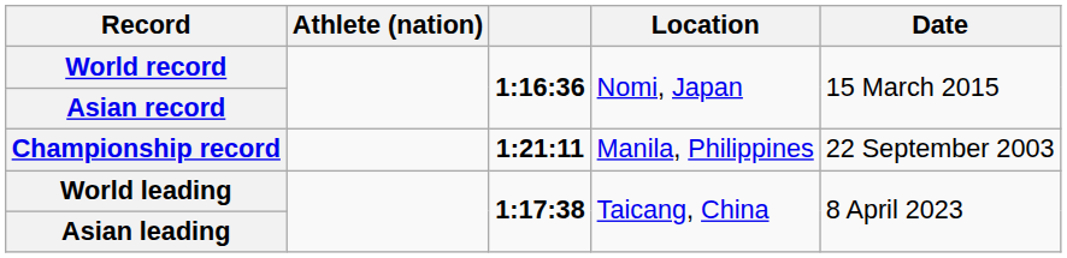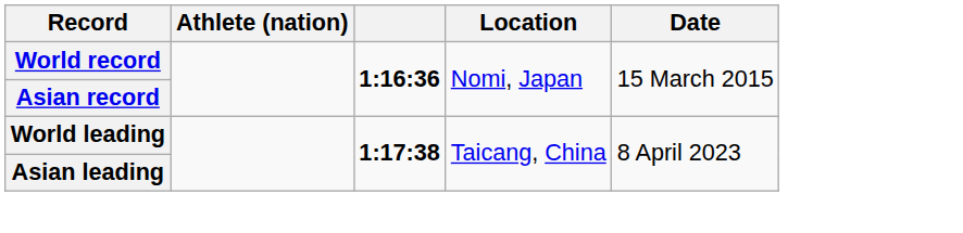 <table class="wikitable">
 <tr>
 <th scope="col">Record</th>
 <th scope="col">Athlete (nation)</th>
 <th scope="col"></th>
 <th scope="col">Location</th>
 <th scope="col">Date</th>
 </tr>
 <tr>
 <th scope="row"><a href='#'>World record</a></th>
 <td rowspan="2"></td>
 <td rowspan="2" align="center"><strong>1:16:36</strong></td>
 <td rowspan="2"><a href='#'>Nomi</a>, <a href='#'>Japan</a></td>
 <td rowspan="2">15 March 2015</td>
 </tr>
 <tr>
 <th scope="row"><a href='#'>Asian record</a></th>
 </tr>
 <tr>
-<th><a href='#'>Championship record</a></th>
-<td></td>
-<td align="center"><strong>1:21:11</strong></td>
-<td><a href='#'>Manila</a>, <a href='#'>Philippines</a></td>
-<td>22 September 2003</td>
-</tr>
-<tr>
 <th scope="row">World leading</th>
 <td rowspan="2"></td>
 <td rowspan="2" align="center"><strong>1:17:38</strong></td>
 <td rowspan="2"><a href='#'>Taicang</a>, <a href='#'>China</a></td>
 <td rowspan="2">8 April 2023</td>
 </tr>
 <tr>
 <th scope="row">Asian leading</th>
 </tr>
 </table>
